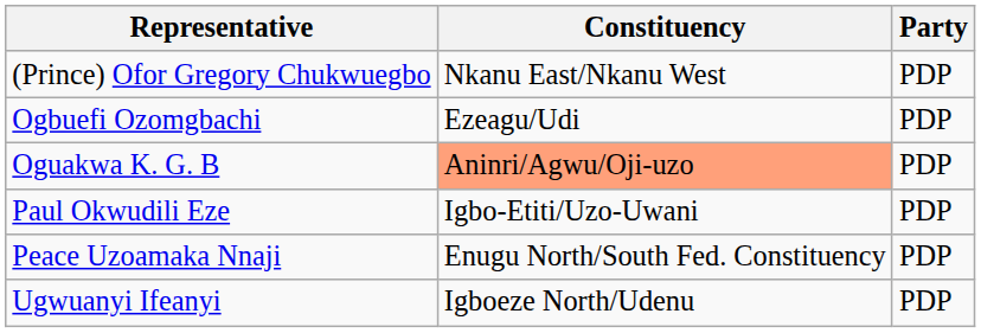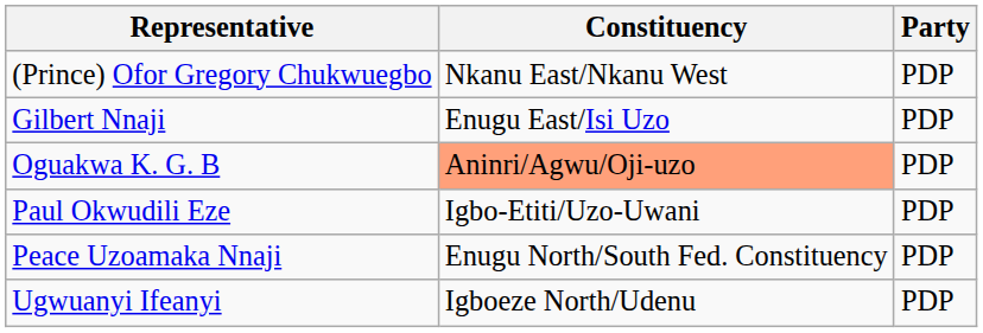 <table class="wikitable" border="1">
 <tr>
 <th>Representative</th>
 <th>Constituency</th>
 <th>Party</th>
 </tr>
 <tr>
 <td>(Prince) <a href='#'>Ofor Gregory Chukwuegbo</a></td>
 <td>Nkanu East/Nkanu West</td>
 <td>PDP</td>
 </tr>
 <tr>
-<td><a href='#'>Ogbuefi Ozomgbachi</a></td>
-<td>Ezeagu/Udi</td>
+<td><a href='#'>Gilbert Nnaji</a></td>
+<td>Enugu East/<a href='#'>Isi Uzo</a></td>
 <td>PDP</td>
 </tr>
 <tr>
 <td><a href='#'>Oguakwa K. G. B</a></td>
 <td style="background: lightsalmon;">Aninri/Agwu/Oji-uzo</td>
 <td>PDP</td>
 </tr>
 <tr>
 <td><a href='#'>Paul Okwudili Eze</a></td>
 <td>Igbo-Etiti/Uzo-Uwani</td>
 <td>PDP</td>
 </tr>
 <tr>
 <td><a href='#'>Peace Uzoamaka Nnaji</a></td>
 <td>Enugu North/South Fed. Constituency</td>
 <td>PDP</td>
 </tr>
 <tr>
 <td><a href='#'>Ugwuanyi Ifeanyi</a></td>
 <td>Igboeze North/Udenu</td>
 <td>PDP</td>
 </tr>
 </table>
